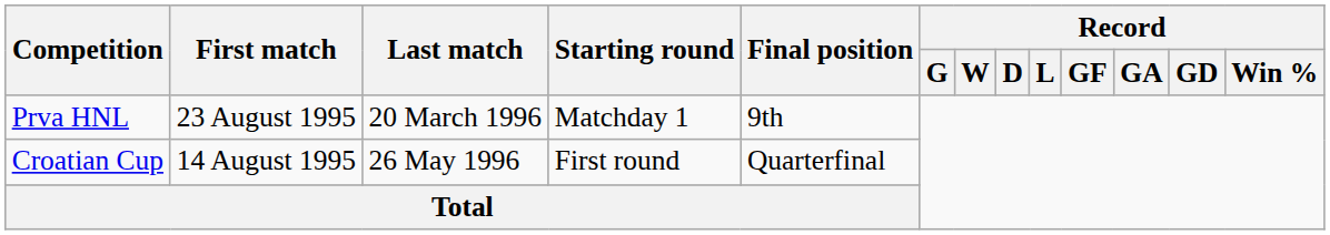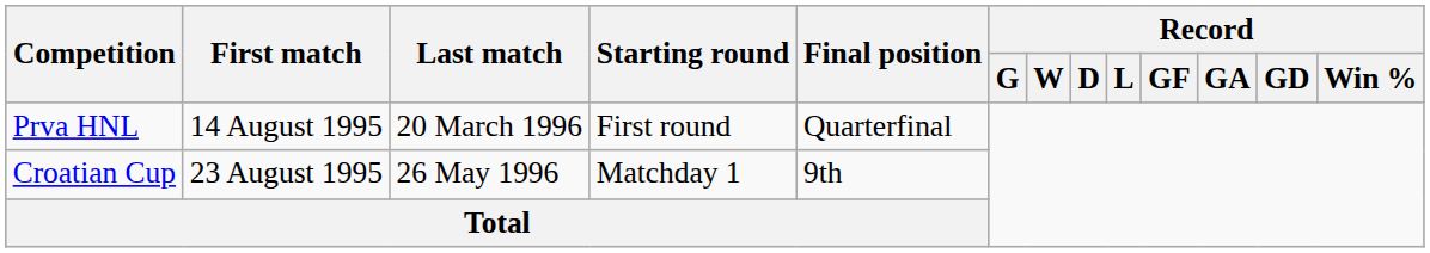 <table class="wikitable" style="text-align: center">
 <tr>
 <th rowspan="2">Competition</th>
 <th rowspan="2">First match</th>
 <th rowspan="2">Last match</th>
 <th rowspan="2">Starting round</th>
 <th rowspan="2">Final position</th>
 <th colspan="8">Record</th>
 </tr>
 <tr>
 <th>G</th>
 <th>W</th>
 <th>D</th>
 <th>L</th>
 <th>GF</th>
 <th>GA</th>
 <th>GD</th>
 <th>Win %</th>
 </tr>
 <tr>
 <td align=left><a href='#'>Prva HNL</a></td>
-<td align=left>23 August 1995</td>
+<td align=left>14 August 1995</td>
 <td align=left>20 March 1996</td>
-<td align=left>Matchday 1</td>
-<td align=left>9th<br></td>
+<td align=left>First round</td>
+<td align=left>Quarterfinal<br></td>
 </tr>
 <tr>
 <td align=left><a href='#'>Croatian Cup</a></td>
-<td align=left>14 August 1995</td>
+<td align=left>23 August 1995</td>
 <td align=left>26 May 1996</td>
-<td align=left>First round</td>
-<td align=left>Quarterfinal<br></td>
+<td align=left>Matchday 1</td>
+<td align=left>9th<br></td>
 </tr>
 <tr>
 <th colspan="5">Total<br></th>
 </tr>
 </table>
